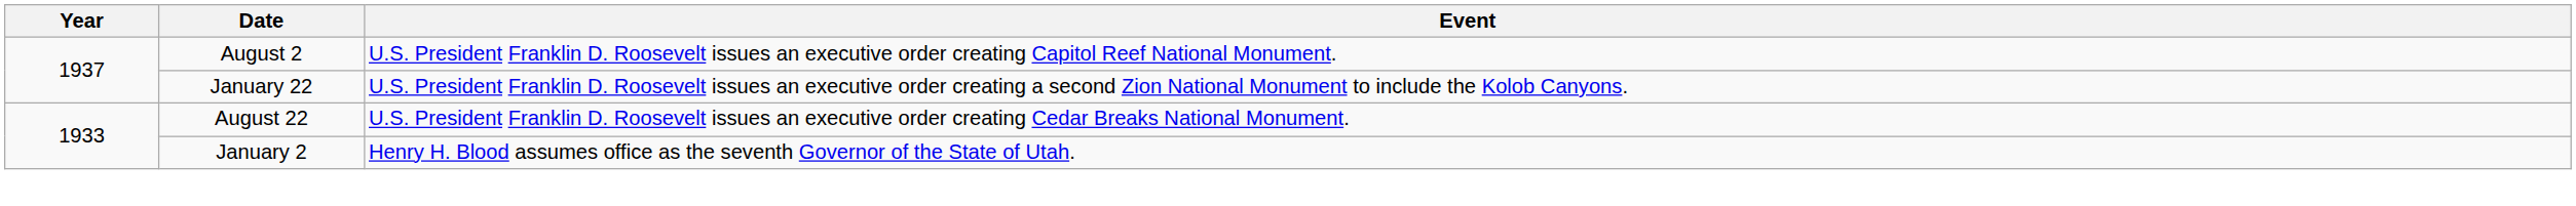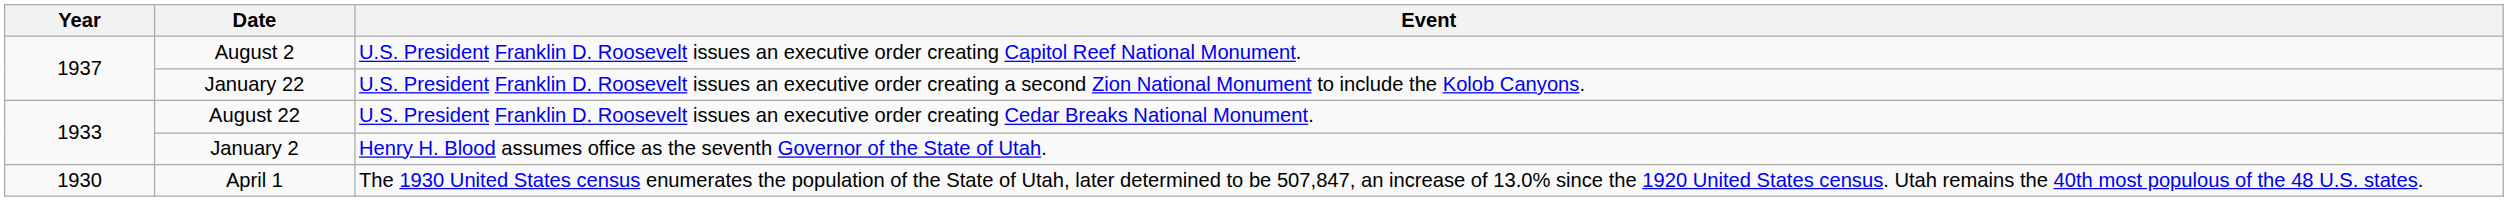 <table class="wikitable" style="width:100%;">
 <tr>
 <th style="width:6%">Year</th>
 <th style="width:8%">Date</th>
 <th style="width:86%">Event</th>
 </tr>
 <tr>
 <td align=center rowspan=2>1937</td>
 <td align=center>August 2</td>
 <td><a href='#'>U.S. President</a> <a href='#'>Franklin D. Roosevelt</a> issues an executive order creating <a href='#'>Capitol Reef National Monument</a>.</td>
 </tr>
 <tr>
 <td align=center>January 22</td>
 <td><a href='#'>U.S. President</a> <a href='#'>Franklin D. Roosevelt</a> issues an executive order creating a second <a href='#'>Zion National Monument</a> to include the <a href='#'>Kolob Canyons</a>.</td>
 </tr>
 <tr>
 <td align=center rowspan=2>1933</td>
 <td align=center>August 22</td>
 <td><a href='#'>U.S. President</a> <a href='#'>Franklin D. Roosevelt</a> issues an executive order creating <a href='#'>Cedar Breaks National Monument</a>.</td>
 </tr>
 <tr>
 <td align=center>January 2</td>
 <td><a href='#'>Henry H. Blood</a> assumes office as the seventh <a href='#'>Governor of the State of Utah</a>.</td>
 </tr>
+<tr>
+<td align=center rowspan=1>1930</td>
+<td align=center>April 1</td>
+<td>The <a href='#'>1930 United States census</a> enumerates the population of the State of Utah, later determined to be 507,847, an increase of 13.0% since the <a href='#'>1920 United States census</a>. Utah remains the <a href='#'>40th most populous of the 48 U.S. states</a>.</td>
+</tr>
 </table>
